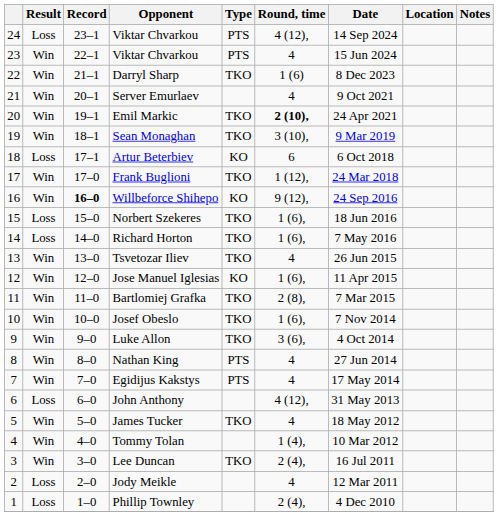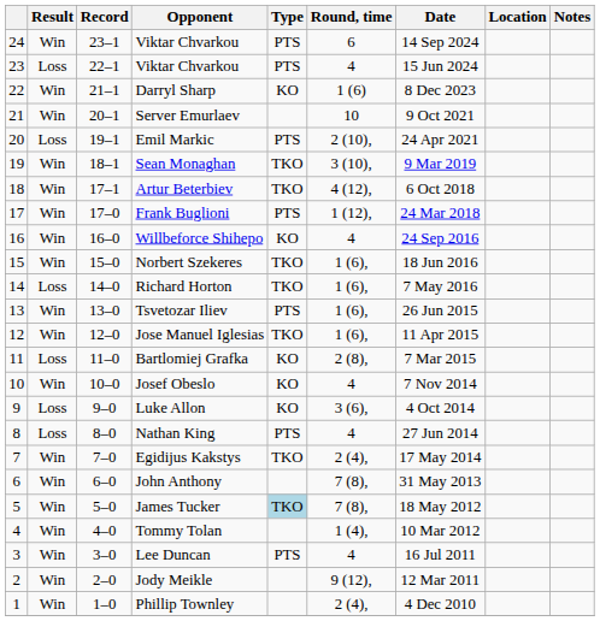 <table class="wikitable" style="text-align:center">
 <tr>
 <th></th>
 <th>Result</th>
 <th>Record</th>
 <th>Opponent</th>
 <th>Type</th>
 <th>Round, time</th>
 <th>Date</th>
 <th>Location</th>
 <th>Notes</th>
 </tr>
 <tr>
 <td>24</td>
-<td>Loss</td>
+<td>Win</td>
 <td>23–1</td>
 <td style="text-align:left;">Viktar Chvarkou</td>
 <td>PTS</td>
-<td>4 (12), </td>
+<td>6</td>
 <td>14 Sep 2024</td>
 <td style="text-align:left;"></td>
 <td></td>
 </tr>
 <tr>
 <td>23</td>
-<td>Win</td>
+<td>Loss</td>
 <td>22–1</td>
 <td style="text-align:left;">Viktar Chvarkou</td>
 <td>PTS</td>
 <td>4</td>
 <td>15 Jun 2024</td>
 <td style="text-align:left;"></td>
 <td></td>
 </tr>
 <tr>
 <td>22</td>
 <td>Win</td>
 <td>21–1</td>
 <td style="text-align:left;">Darryl Sharp</td>
-<td>TKO</td>
+<td>KO</td>
 <td>1 (6)</td>
 <td>8 Dec 2023</td>
 <td style="text-align:left;"></td>
 <td></td>
 </tr>
 <tr>
 <td>21</td>
 <td>Win</td>
 <td>20–1</td>
 <td style="text-align:left;">Server Emurlaev</td>
 <td></td>
-<td>4</td>
+<td>10</td>
 <td>9 Oct 2021</td>
 <td style="text-align:left;"></td>
 <td style="text-align:left;"></td>
 </tr>
 <tr>
 <td>20</td>
-<td>Win</td>
+<td>Loss</td>
 <td>19–1</td>
 <td style="text-align:left;">Emil Markic</td>
-<td>TKO</td>
-<td><strong>2 (10), </strong></td>
+<td>PTS</td>
+<td>2 (10), </td>
 <td>24 Apr 2021</td>
 <td style="text-align:left;"></td>
 <td style="text-align:left;"></td>
 </tr>
 <tr>
 <td>19</td>
 <td>Win</td>
 <td>18–1</td>
 <td style="text-align:left;"><a href='#'>Sean Monaghan</a></td>
 <td>TKO</td>
 <td>3 (10), </td>
 <td><a href='#'>9 Mar 2019</a></td>
 <td style="text-align:left;"></td>
 <td></td>
 </tr>
 <tr>
 <td>18</td>
-<td>Loss</td>
+<td>Win</td>
 <td>17–1</td>
 <td style="text-align:left;"><a href='#'>Artur Beterbiev</a></td>
-<td>KO</td>
-<td>6</td>
+<td>TKO</td>
+<td>4 (12), </td>
 <td>6 Oct 2018</td>
 <td style="text-align:left;"></td>
 <td style="text-align:left;"></td>
 </tr>
 <tr>
 <td>17</td>
 <td>Win</td>
 <td>17–0</td>
 <td style="text-align:left;"><a href='#'>Frank Buglioni</a></td>
-<td>TKO</td>
+<td>PTS</td>
 <td>1 (12), </td>
 <td><a href='#'>24 Mar 2018</a></td>
 <td style="text-align:left;"></td>
 <td style="text-align:left;"></td>
 </tr>
 <tr>
 <td>16</td>
 <td>Win</td>
-<td><strong>16–0</strong></td>
+<td>16–0</td>
 <td style="text-align:left;"><a href='#'>Willbeforce Shihepo</a></td>
 <td>KO</td>
-<td>9 (12), </td>
+<td>4</td>
 <td><a href='#'>24 Sep 2016</a></td>
 <td style="text-align:left;"></td>
 <td style="text-align:left;"></td>
 </tr>
 <tr>
 <td>15</td>
-<td>Loss</td>
+<td>Win</td>
 <td>15–0</td>
 <td style="text-align:left;">Norbert Szekeres</td>
 <td>TKO</td>
 <td>1 (6), </td>
 <td>18 Jun 2016</td>
 <td style="text-align:left;"></td>
 <td></td>
 </tr>
 <tr>
 <td>14</td>
 <td>Loss</td>
 <td>14–0</td>
 <td style="text-align:left;">Richard Horton</td>
 <td>TKO</td>
 <td>1 (6), </td>
 <td>7 May 2016</td>
 <td style="text-align:left;"></td>
 <td></td>
 </tr>
 <tr>
 <td>13</td>
 <td>Win</td>
 <td>13–0</td>
 <td style="text-align:left;">Tsvetozar Iliev</td>
-<td>TKO</td>
-<td>4</td>
+<td>PTS</td>
+<td>1 (6), </td>
 <td>26 Jun 2015</td>
 <td style="text-align:left;"></td>
 <td></td>
 </tr>
 <tr>
 <td>12</td>
 <td>Win</td>
 <td>12–0</td>
 <td style="text-align:left;">Jose Manuel Iglesias</td>
-<td>KO</td>
+<td>TKO</td>
 <td>1 (6), </td>
 <td>11 Apr 2015</td>
 <td style="text-align:left;"></td>
 <td></td>
 </tr>
 <tr>
 <td>11</td>
-<td>Win</td>
+<td>Loss</td>
 <td>11–0</td>
 <td style="text-align:left;">Bartlomiej Grafka</td>
-<td>TKO</td>
+<td>KO</td>
 <td>2 (8), </td>
 <td>7 Mar 2015</td>
 <td style="text-align:left;"></td>
 <td></td>
 </tr>
 <tr>
 <td>10</td>
 <td>Win</td>
 <td>10–0</td>
 <td style="text-align:left;">Josef Obeslo</td>
-<td>TKO</td>
-<td>1 (6), </td>
+<td>KO</td>
+<td>4</td>
 <td>7 Nov 2014</td>
 <td style="text-align:left;"></td>
 <td></td>
 </tr>
 <tr>
 <td>9</td>
-<td>Win</td>
+<td>Loss</td>
 <td>9–0</td>
 <td style="text-align:left;">Luke Allon</td>
-<td>TKO</td>
+<td>KO</td>
 <td>3 (6), </td>
 <td>4 Oct 2014</td>
 <td style="text-align:left;"></td>
 <td></td>
 </tr>
 <tr>
 <td>8</td>
-<td>Win</td>
+<td>Loss</td>
 <td>8–0</td>
 <td style="text-align:left;">Nathan King</td>
 <td>PTS</td>
 <td>4</td>
 <td>27 Jun 2014</td>
 <td style="text-align:left;"></td>
 <td></td>
 </tr>
 <tr>
 <td>7</td>
 <td>Win</td>
 <td>7–0</td>
 <td style="text-align:left;">Egidijus Kakstys</td>
-<td>PTS</td>
-<td>4</td>
+<td>TKO</td>
+<td>2 (4), </td>
 <td>17 May 2014</td>
 <td style="text-align:left;"></td>
 <td></td>
 </tr>
 <tr>
 <td>6</td>
-<td>Loss</td>
+<td>Win</td>
 <td>6–0</td>
 <td style="text-align:left;">John Anthony</td>
 <td></td>
-<td>4 (12), </td>
+<td>7 (8), </td>
 <td>31 May 2013</td>
 <td style="text-align:left;"></td>
 <td style="text-align:left;"></td>
 </tr>
 <tr>
 <td>5</td>
 <td>Win</td>
 <td>5–0</td>
 <td style="text-align:left;">James Tucker</td>
-<td>TKO</td>
-<td>4</td>
+<td style="background: lightblue;">TKO</td>
+<td>7 (8), </td>
 <td>18 May 2012</td>
 <td style="text-align:left;"></td>
 <td></td>
 </tr>
 <tr>
 <td>4</td>
 <td>Win</td>
 <td>4–0</td>
 <td style="text-align:left;">Tommy Tolan</td>
 <td></td>
 <td>1 (4), </td>
 <td>10 Mar 2012</td>
 <td style="text-align:left;"></td>
 <td></td>
 </tr>
 <tr>
 <td>3</td>
 <td>Win</td>
 <td>3–0</td>
 <td style="text-align:left;">Lee Duncan</td>
-<td>TKO</td>
-<td>2 (4), </td>
+<td>PTS</td>
+<td>4</td>
 <td>16 Jul 2011</td>
 <td style="text-align:left;"></td>
 <td></td>
 </tr>
 <tr>
 <td>2</td>
-<td>Loss</td>
+<td>Win</td>
 <td>2–0</td>
 <td style="text-align:left;">Jody Meikle</td>
 <td></td>
-<td>4</td>
+<td>9 (12), </td>
 <td>12 Mar 2011</td>
 <td style="text-align:left;"></td>
 <td></td>
 </tr>
 <tr>
 <td>1</td>
-<td>Loss</td>
+<td>Win</td>
 <td>1–0</td>
 <td style="text-align:left;">Phillip Townley</td>
 <td></td>
 <td>2 (4), </td>
 <td>4 Dec 2010</td>
 <td style="text-align:left;"></td>
 <td></td>
 </tr>
 <tr>
 </tr>
 </table>
